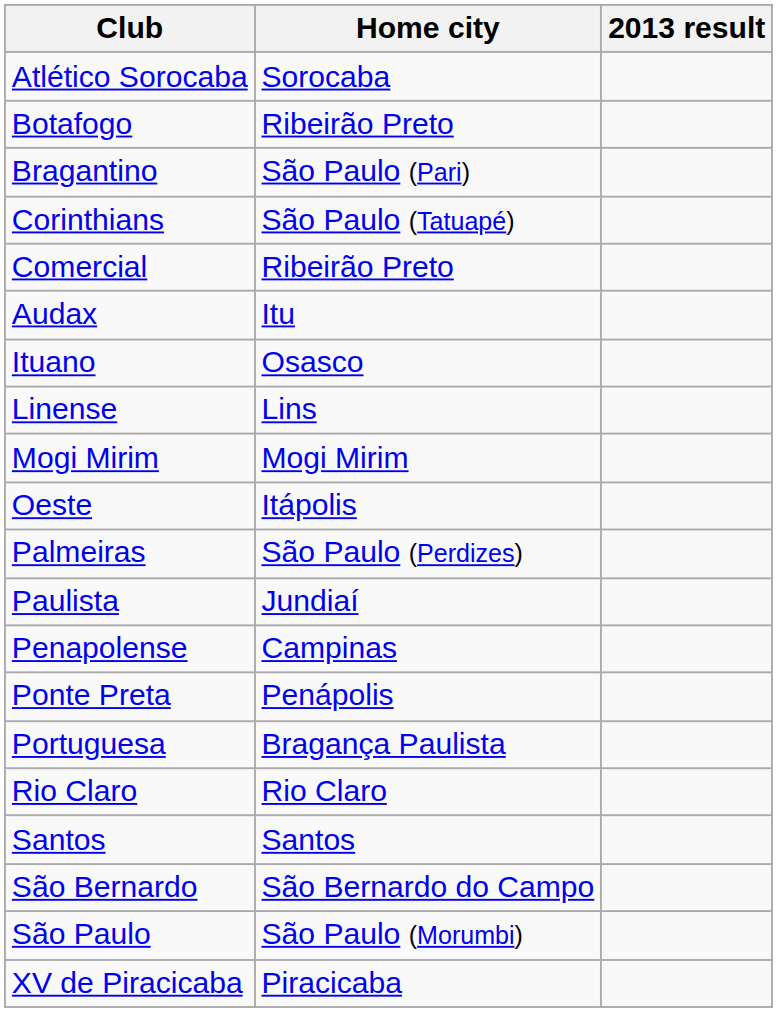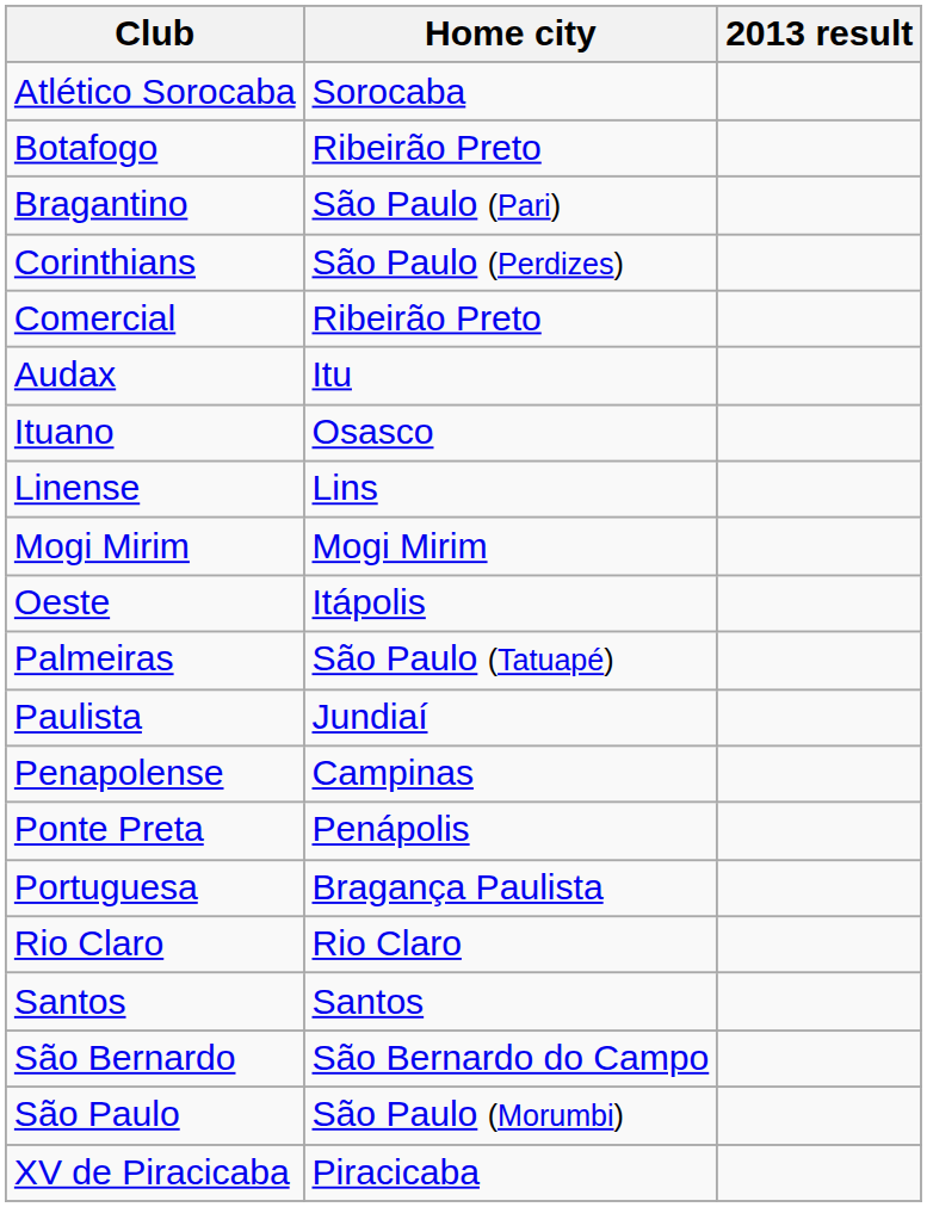 <table class="wikitable sortable">
 <tr>
 <th>Club</th>
 <th>Home city</th>
 <th>2013 result</th>
 </tr>
 <tr>
 <td><a href='#'>Atlético Sorocaba</a></td>
 <td><a href='#'>Sorocaba</a></td>
 <td></td>
 </tr>
 <tr>
 <td><a href='#'>Botafogo</a></td>
 <td><a href='#'>Ribeirão Preto</a></td>
 <td></td>
 </tr>
 <tr>
 <td><a href='#'>Bragantino</a></td>
 <td><a href='#'>São Paulo</a> <small>(<a href='#'>Pari</a>)</small></td>
 <td></td>
 </tr>
 <tr>
 <td><a href='#'>Corinthians</a></td>
-<td><a href='#'>São Paulo</a> <small>(<a href='#'>Tatuapé</a>)</small></td>
+<td><a href='#'>São Paulo</a> <small>(<a href='#'>Perdizes</a>)</small></td>
 <td></td>
 </tr>
 <tr>
 <td><a href='#'>Comercial</a></td>
 <td><a href='#'>Ribeirão Preto</a></td>
 <td></td>
 </tr>
 <tr>
 <td><a href='#'>Audax</a></td>
 <td><a href='#'>Itu</a></td>
 <td></td>
 </tr>
 <tr>
 <td><a href='#'>Ituano</a></td>
 <td><a href='#'>Osasco</a></td>
 <td></td>
 </tr>
 <tr>
 <td><a href='#'>Linense</a></td>
 <td><a href='#'>Lins</a></td>
 <td></td>
 </tr>
 <tr>
 <td><a href='#'>Mogi Mirim</a></td>
 <td><a href='#'>Mogi Mirim</a></td>
 <td></td>
 </tr>
 <tr>
 <td><a href='#'>Oeste</a></td>
 <td><a href='#'>Itápolis</a></td>
 <td></td>
 </tr>
 <tr>
 <td><a href='#'>Palmeiras</a></td>
-<td><a href='#'>São Paulo</a> <small>(<a href='#'>Perdizes</a>)</small></td>
+<td><a href='#'>São Paulo</a> <small>(<a href='#'>Tatuapé</a>)</small></td>
 <td></td>
 </tr>
 <tr>
 <td><a href='#'>Paulista</a></td>
 <td><a href='#'>Jundiaí</a></td>
 <td></td>
 </tr>
 <tr>
 <td><a href='#'>Penapolense</a></td>
 <td><a href='#'>Campinas</a></td>
 <td></td>
 </tr>
 <tr>
 <td><a href='#'>Ponte Preta</a></td>
 <td><a href='#'>Penápolis</a></td>
 <td></td>
 </tr>
 <tr>
 <td><a href='#'>Portuguesa</a></td>
 <td><a href='#'>Bragança Paulista</a></td>
 <td></td>
 </tr>
 <tr>
 <td><a href='#'>Rio Claro</a></td>
 <td><a href='#'>Rio Claro</a></td>
 <td></td>
 </tr>
 <tr>
 <td><a href='#'>Santos</a></td>
 <td><a href='#'>Santos</a></td>
 <td></td>
 </tr>
 <tr>
 <td><a href='#'>São Bernardo</a></td>
 <td><a href='#'>São Bernardo do Campo</a></td>
 <td></td>
 </tr>
 <tr>
 <td><a href='#'>São Paulo</a></td>
 <td><a href='#'>São Paulo</a> <small>(<a href='#'>Morumbi</a>)</small></td>
 <td></td>
 </tr>
 <tr>
 <td><a href='#'>XV de Piracicaba</a></td>
 <td><a href='#'>Piracicaba</a></td>
 <td></td>
 </tr>
 </table>
